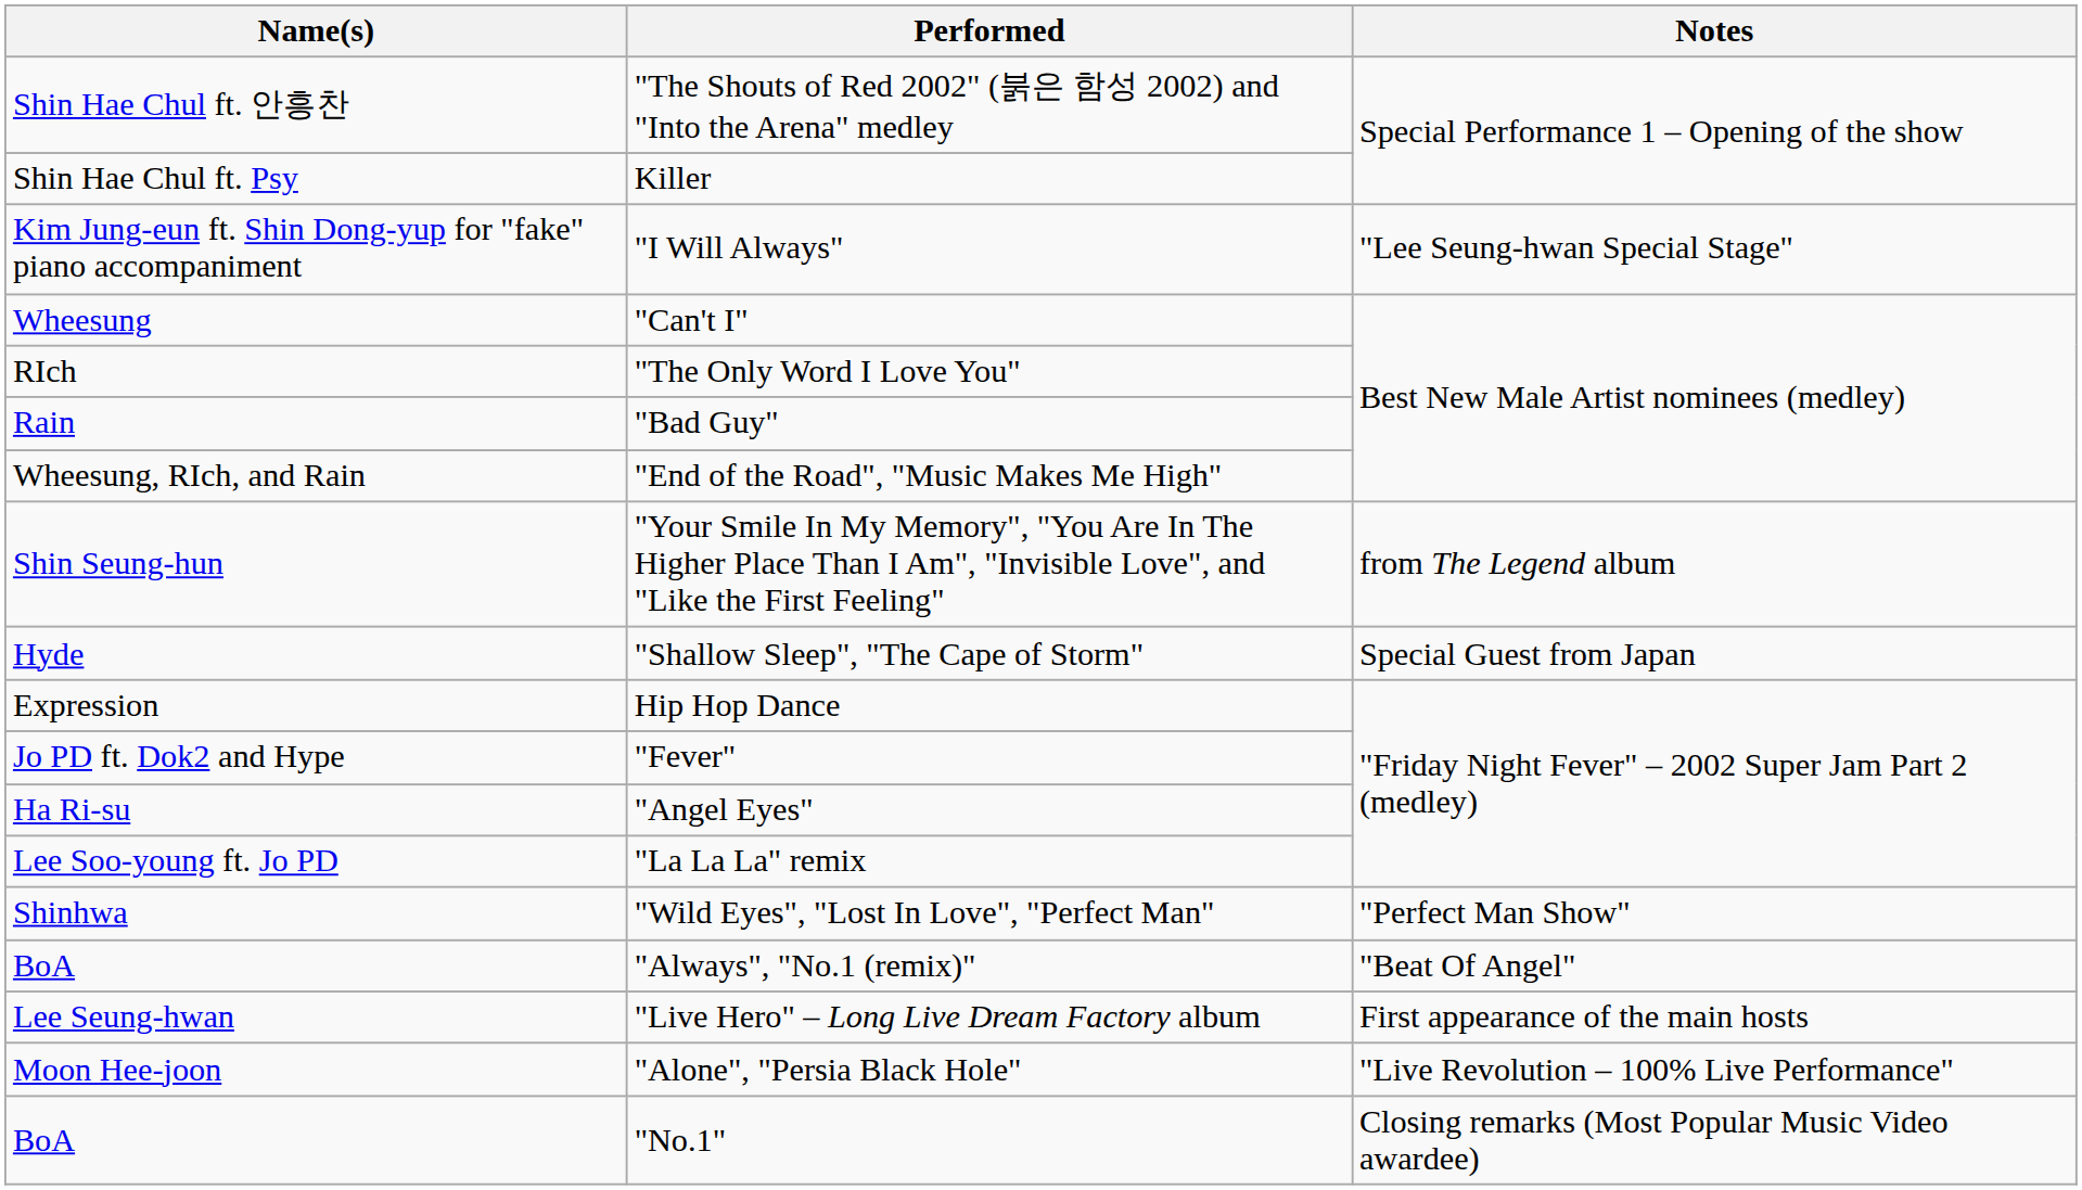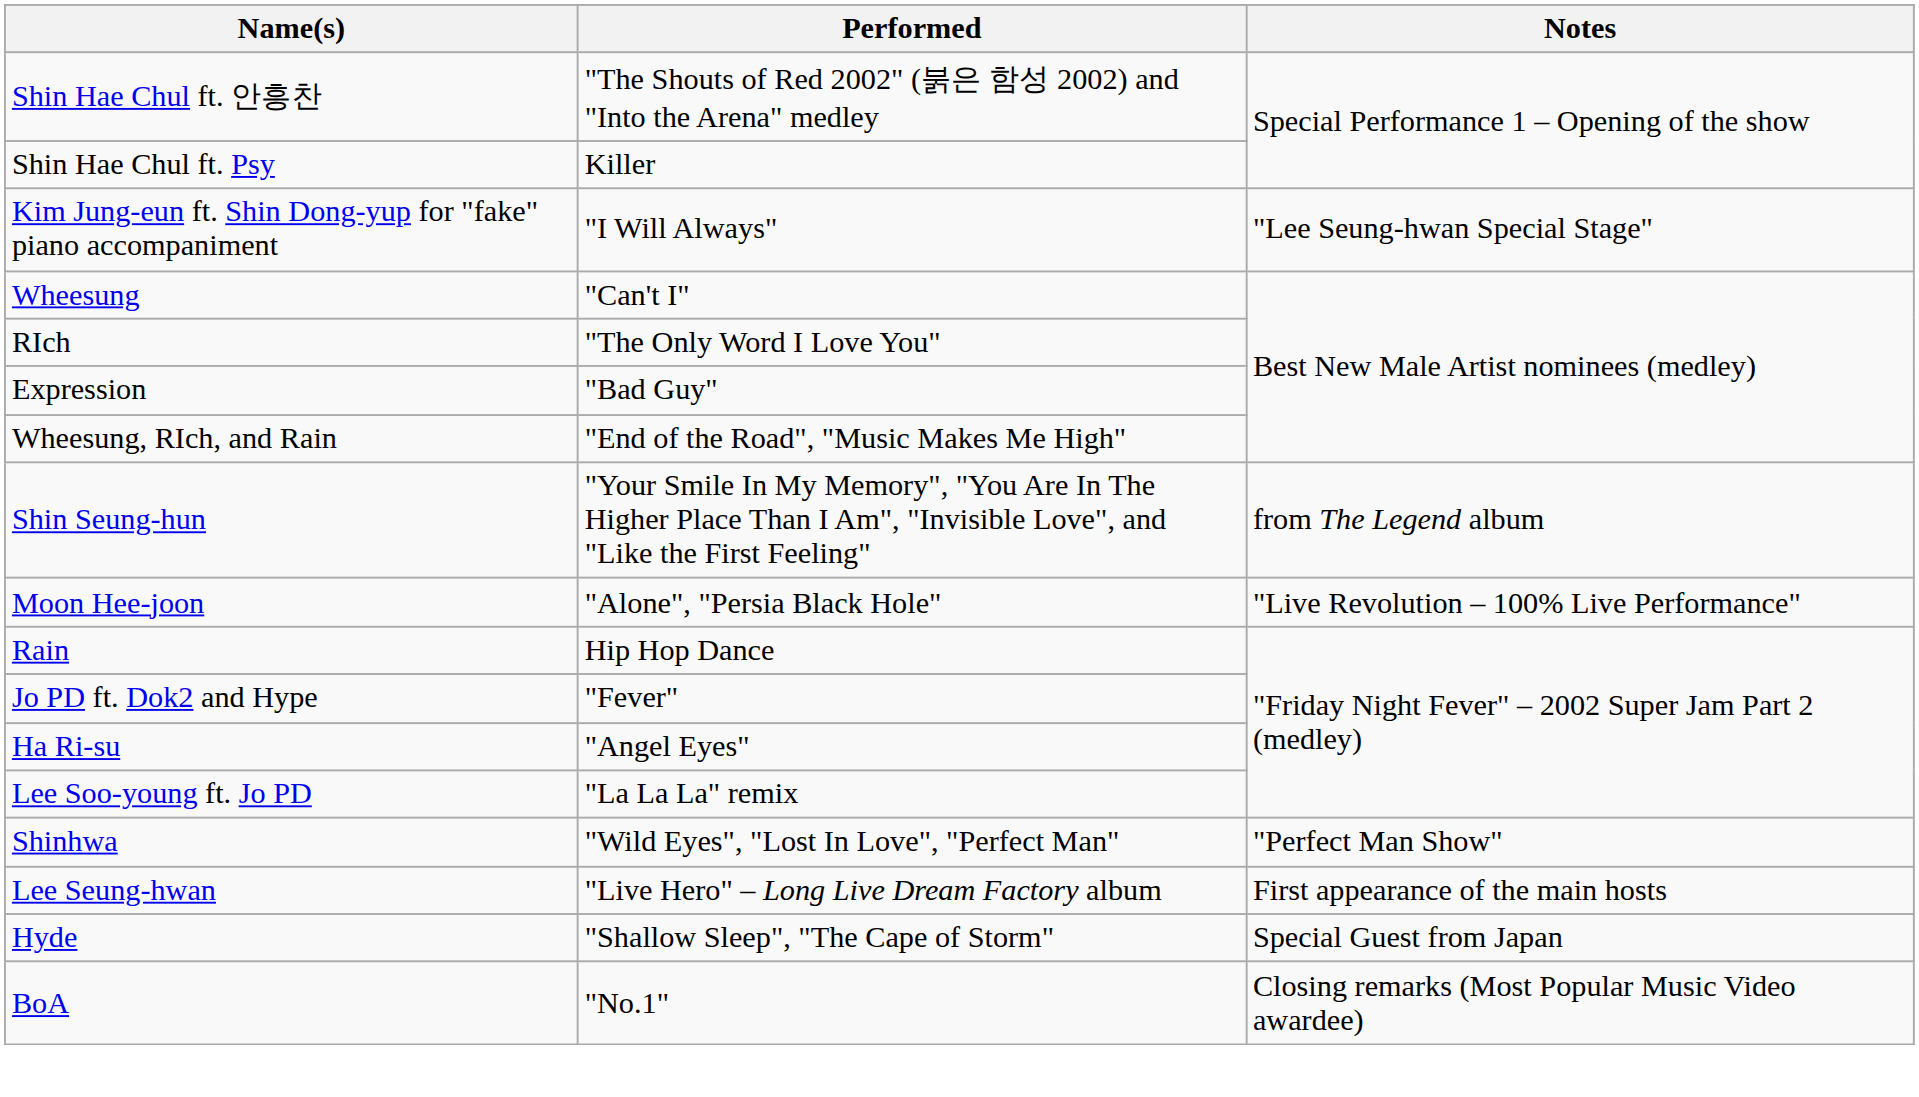 <table class="wikitable sortable" style="width:80%;">
 <tr>
 <th width=30%>Name(s)</th>
 <th width=35%>Performed</th>
 <th width=35%>Notes</th>
 </tr>
 <tr>
 <td><a href='#'>Shin Hae Chul</a> ft. 안흥찬</td>
 <td>"The Shouts of Red 2002" (붉은 함성 2002) and "Into the Arena" medley</td>
 <td rowspan=2>Special Performance 1 – Opening of the show</td>
 </tr>
 <tr>
 <td>Shin Hae Chul ft. <a href='#'>Psy</a></td>
 <td>Killer</td>
 </tr>
 <tr>
 <td><a href='#'>Kim Jung-eun</a> ft. <a href='#'>Shin Dong-yup</a> for "fake" piano accompaniment</td>
 <td>"I Will Always"</td>
 <td>"Lee Seung-hwan Special Stage"</td>
 </tr>
 <tr>
 <td><a href='#'>Wheesung</a></td>
 <td>"Can't I"</td>
 <td rowspan=4>Best New Male Artist nominees (medley)</td>
 </tr>
 <tr>
 <td>RIch</td>
 <td>"The Only Word I Love You"</td>
 </tr>
 <tr>
-<td><a href='#'>Rain</a></td>
+<td>Expression</td>
 <td>"Bad Guy"</td>
 </tr>
 <tr>
 <td>Wheesung, RIch, and Rain</td>
 <td>"End of the Road", "Music Makes Me High"</td>
 </tr>
 <tr>
 <td><a href='#'>Shin Seung-hun</a></td>
 <td>"Your Smile In My Memory", "You Are In The Higher Place Than I Am", "Invisible Love", and "Like the First Feeling"</td>
 <td>from <em>The Legend</em> album</td>
 </tr>
 <tr>
-<td><a href='#'>Hyde</a></td>
-<td>"Shallow Sleep", "The Cape of Storm"</td>
-<td>Special Guest from Japan</td>
+<td><a href='#'>Moon Hee-joon</a></td>
+<td>"Alone", "Persia Black Hole"</td>
+<td>"Live Revolution – 100% Live Performance"</td>
 </tr>
 <tr>
-<td>Expression</td>
+<td><a href='#'>Rain</a></td>
 <td>Hip Hop Dance</td>
 <td rowspan=4>"Friday Night Fever" – 2002 Super Jam Part 2 (medley)</td>
 </tr>
 <tr>
 <td><a href='#'>Jo PD</a> ft. <a href='#'>Dok2</a> and Hype</td>
 <td>"Fever"</td>
 </tr>
 <tr>
 <td><a href='#'>Ha Ri-su</a></td>
 <td>"Angel Eyes"</td>
 </tr>
 <tr>
 <td><a href='#'>Lee Soo-young</a> ft. <a href='#'>Jo PD</a></td>
 <td>"La La La" remix</td>
 </tr>
 <tr>
 <td><a href='#'>Shinhwa</a></td>
 <td>"Wild Eyes", "Lost In Love", "Perfect Man"</td>
 <td>"Perfect Man Show"</td>
 </tr>
 <tr>
-<td><a href='#'>BoA</a></td>
-<td>"Always", "No.1 (remix)"</td>
-<td>"Beat Of Angel"</td>
-</tr>
-<tr>
 <td><a href='#'>Lee Seung-hwan</a></td>
 <td>"Live Hero" – <em>Long Live Dream Factory</em> album</td>
 <td>First appearance of the main hosts</td>
 </tr>
 <tr>
-<td><a href='#'>Moon Hee-joon</a></td>
-<td>"Alone", "Persia Black Hole"</td>
-<td>"Live Revolution – 100% Live Performance"</td>
+<td><a href='#'>Hyde</a></td>
+<td>"Shallow Sleep", "The Cape of Storm"</td>
+<td>Special Guest from Japan</td>
 </tr>
 <tr>
 <td><a href='#'>BoA</a></td>
 <td>"No.1"</td>
 <td>Closing remarks (Most Popular Music Video awardee)</td>
 </tr>
 </table>
